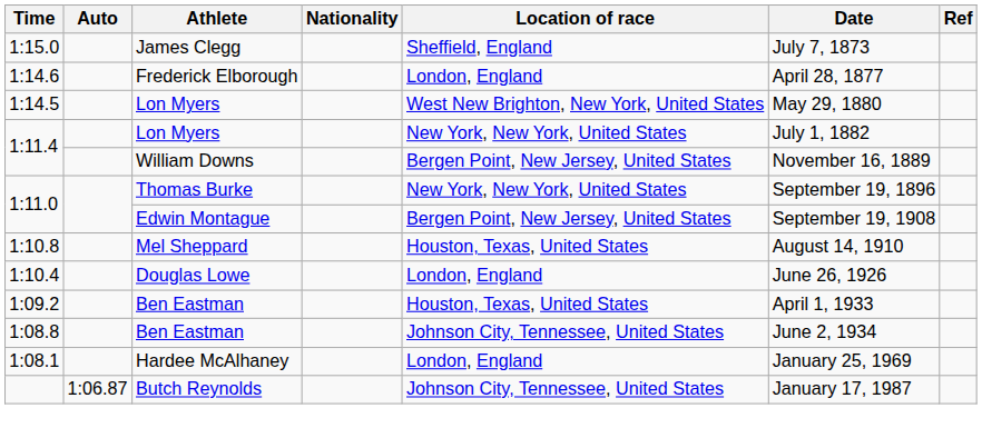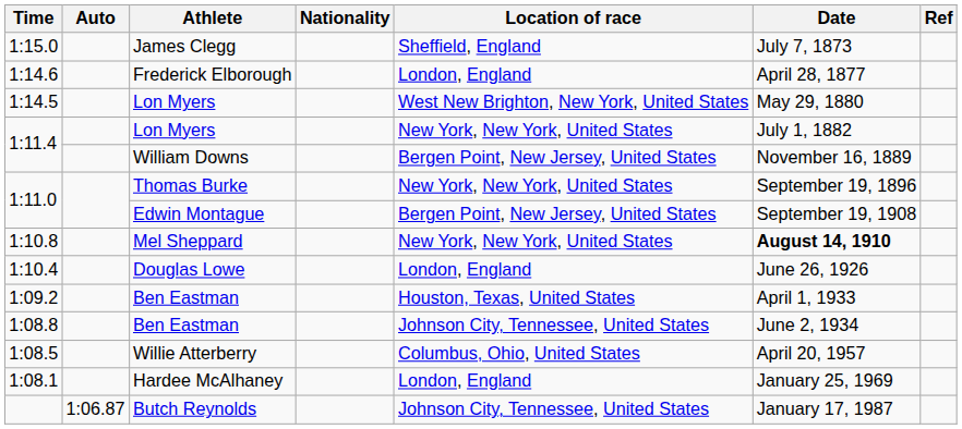 <table class="wikitable" border="1">
 <tr>
 <th>Time</th>
 <th>Auto</th>
 <th>Athlete</th>
 <th>Nationality</th>
 <th>Location of race</th>
 <th>Date</th>
 <th>Ref</th>
 </tr>
 <tr>
 <td>1:15.0</td>
 <td></td>
 <td>James Clegg</td>
 <td></td>
 <td><a href='#'>Sheffield</a>, <a href='#'>England</a></td>
 <td>July 7, 1873</td>
 <td></td>
 </tr>
 <tr>
 <td>1:14.6</td>
 <td></td>
 <td>Frederick Elborough</td>
 <td></td>
 <td><a href='#'>London</a>, <a href='#'>England</a></td>
 <td>April 28, 1877</td>
 <td></td>
 </tr>
 <tr>
 <td>1:14.5</td>
 <td></td>
 <td><a href='#'>Lon Myers</a></td>
 <td></td>
 <td><a href='#'>West New Brighton</a>, <a href='#'>New York</a>, <a href='#'>United States</a></td>
 <td>May 29, 1880</td>
 <td></td>
 </tr>
 <tr>
 <td rowspan="2">1:11.4</td>
 <td></td>
 <td><a href='#'>Lon Myers</a></td>
 <td></td>
 <td><a href='#'>New York</a>, <a href='#'>New York</a>, <a href='#'>United States</a></td>
 <td>July 1, 1882</td>
 <td></td>
 </tr>
 <tr>
 <td></td>
 <td>William Downs</td>
 <td></td>
 <td><a href='#'>Bergen Point</a>, <a href='#'>New Jersey</a>, <a href='#'>United States</a></td>
 <td>November 16, 1889</td>
 <td></td>
 </tr>
 <tr>
 <td rowspan="2">1:11.0</td>
 <td rowspan="2"></td>
 <td><a href='#'>Thomas Burke</a></td>
 <td></td>
 <td><a href='#'>New York</a>, <a href='#'>New York</a>, <a href='#'>United States</a></td>
 <td>September 19, 1896</td>
 <td></td>
 </tr>
 <tr>
 <td><a href='#'>Edwin Montague</a></td>
 <td></td>
 <td><a href='#'>Bergen Point</a>, <a href='#'>New Jersey</a>, <a href='#'>United States</a></td>
 <td>September 19, 1908</td>
 <td></td>
 </tr>
 <tr>
 <td>1:10.8</td>
 <td></td>
 <td><a href='#'>Mel Sheppard</a></td>
 <td></td>
-<td><a href='#'>Houston, Texas</a>, <a href='#'>United States</a></td>
-<td>August 14, 1910</td>
+<td><a href='#'>New York</a>, <a href='#'>New York</a>, <a href='#'>United States</a></td>
+<td><strong>August 14, 1910</strong></td>
 <td></td>
 </tr>
 <tr>
 <td>1:10.4</td>
 <td></td>
 <td><a href='#'>Douglas Lowe</a></td>
 <td></td>
 <td><a href='#'>London</a>, <a href='#'>England</a></td>
 <td>June 26, 1926</td>
 <td></td>
 </tr>
 <tr>
 <td>1:09.2</td>
 <td></td>
 <td><a href='#'>Ben Eastman</a></td>
 <td></td>
 <td><a href='#'>Houston, Texas</a>, <a href='#'>United States</a></td>
 <td>April 1, 1933</td>
 <td></td>
 </tr>
 <tr>
 <td>1:08.8</td>
 <td></td>
 <td><a href='#'>Ben Eastman</a></td>
 <td></td>
 <td><a href='#'>Johnson City, Tennessee</a>, <a href='#'>United States</a></td>
 <td>June 2, 1934</td>
 <td></td>
 </tr>
 <tr>
+<td>1:08.5</td>
+<td></td>
+<td>Willie Atterberry</td>
+<td></td>
+<td><a href='#'>Columbus, Ohio</a>, <a href='#'>United States</a></td>
+<td>April 20, 1957</td>
+<td></td>
+</tr>
+<tr>
 <td>1:08.1</td>
 <td></td>
 <td>Hardee McAlhaney</td>
 <td></td>
 <td><a href='#'>London</a>, <a href='#'>England</a></td>
 <td>January 25, 1969</td>
 <td></td>
 </tr>
 <tr>
 <td></td>
 <td>1:06.87</td>
 <td><a href='#'>Butch Reynolds</a></td>
 <td></td>
 <td><a href='#'>Johnson City, Tennessee</a>, <a href='#'>United States</a></td>
 <td>January 17, 1987</td>
 <td></td>
 </tr>
 </table>
